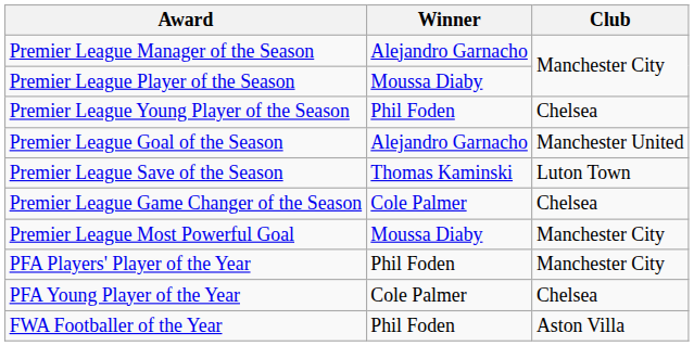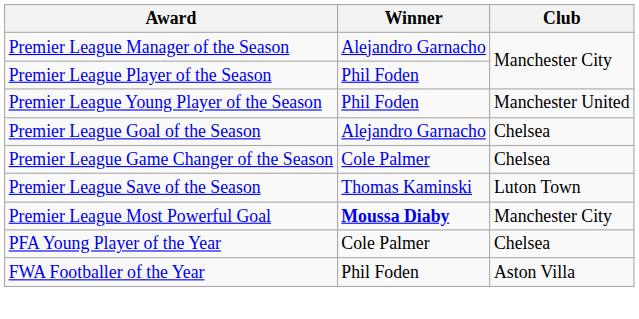 <table class="wikitable">
 <tr>
 <th>Award</th>
 <th>Winner</th>
 <th>Club</th>
 </tr>
 <tr>
 <td><a href='#'>Premier League Manager of the Season</a></td>
 <td> <a href='#'>Alejandro Garnacho</a></td>
 <td rowspan="2">Manchester City</td>
 </tr>
 <tr>
 <td><a href='#'>Premier League Player of the Season</a></td>
-<td> <a href='#'>Moussa Diaby</a></td>
+<td> <a href='#'>Phil Foden</a></td>
 </tr>
 <tr>
 <td><a href='#'>Premier League Young Player of the Season</a></td>
 <td> <a href='#'>Phil Foden</a></td>
-<td>Chelsea</td>
+<td>Manchester United</td>
 </tr>
 <tr>
 <td><a href='#'>Premier League Goal of the Season</a></td>
 <td> <a href='#'>Alejandro Garnacho</a></td>
-<td>Manchester United</td>
+<td>Chelsea</td>
+</tr>
+<tr>
+<td><a href='#'>Premier League Game Changer of the Season</a></td>
+<td> <a href='#'>Cole Palmer</a></td>
+<td>Chelsea</td>
 </tr>
 <tr>
 <td><a href='#'>Premier League Save of the Season</a></td>
 <td> <a href='#'>Thomas Kaminski</a></td>
 <td>Luton Town</td>
 </tr>
 <tr>
-<td><a href='#'>Premier League Game Changer of the Season</a></td>
-<td> <a href='#'>Cole Palmer</a></td>
-<td>Chelsea</td>
-</tr>
-<tr>
 <td><a href='#'>Premier League Most Powerful Goal</a></td>
-<td> <a href='#'>Moussa Diaby</a></td>
-<td>Manchester City</td>
-</tr>
-<tr>
-<td><a href='#'>PFA Players' Player of the Year</a></td>
-<td> Phil Foden</td>
+<td><strong> <a href='#'>Moussa Diaby</a></strong></td>
 <td>Manchester City</td>
 </tr>
 <tr>
 <td><a href='#'>PFA Young Player of the Year</a></td>
 <td> Cole Palmer</td>
 <td>Chelsea</td>
 </tr>
 <tr>
 <td><a href='#'>FWA Footballer of the Year</a></td>
 <td> Phil Foden</td>
 <td>Aston Villa</td>
 </tr>
 </table>
